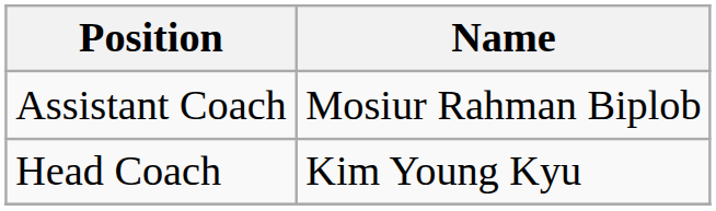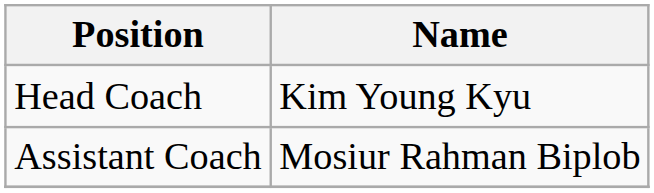 <table class="wikitable" style="text-align:left;margin-left:1em;float:center">
 <tr>
 <th>Position</th>
 <th>Name</th>
 </tr>
 <tr>
+<td>Head Coach</td>
+<td> Kim Young Kyu</td>
+</tr>
+<tr>
 <td>Assistant Coach</td>
 <td> Mosiur Rahman Biplob</td>
 </tr>
 <tr>
-<td>Head Coach</td>
-<td> Kim Young Kyu</td>
-</tr>
-<tr>
 </tr>
 </table>
